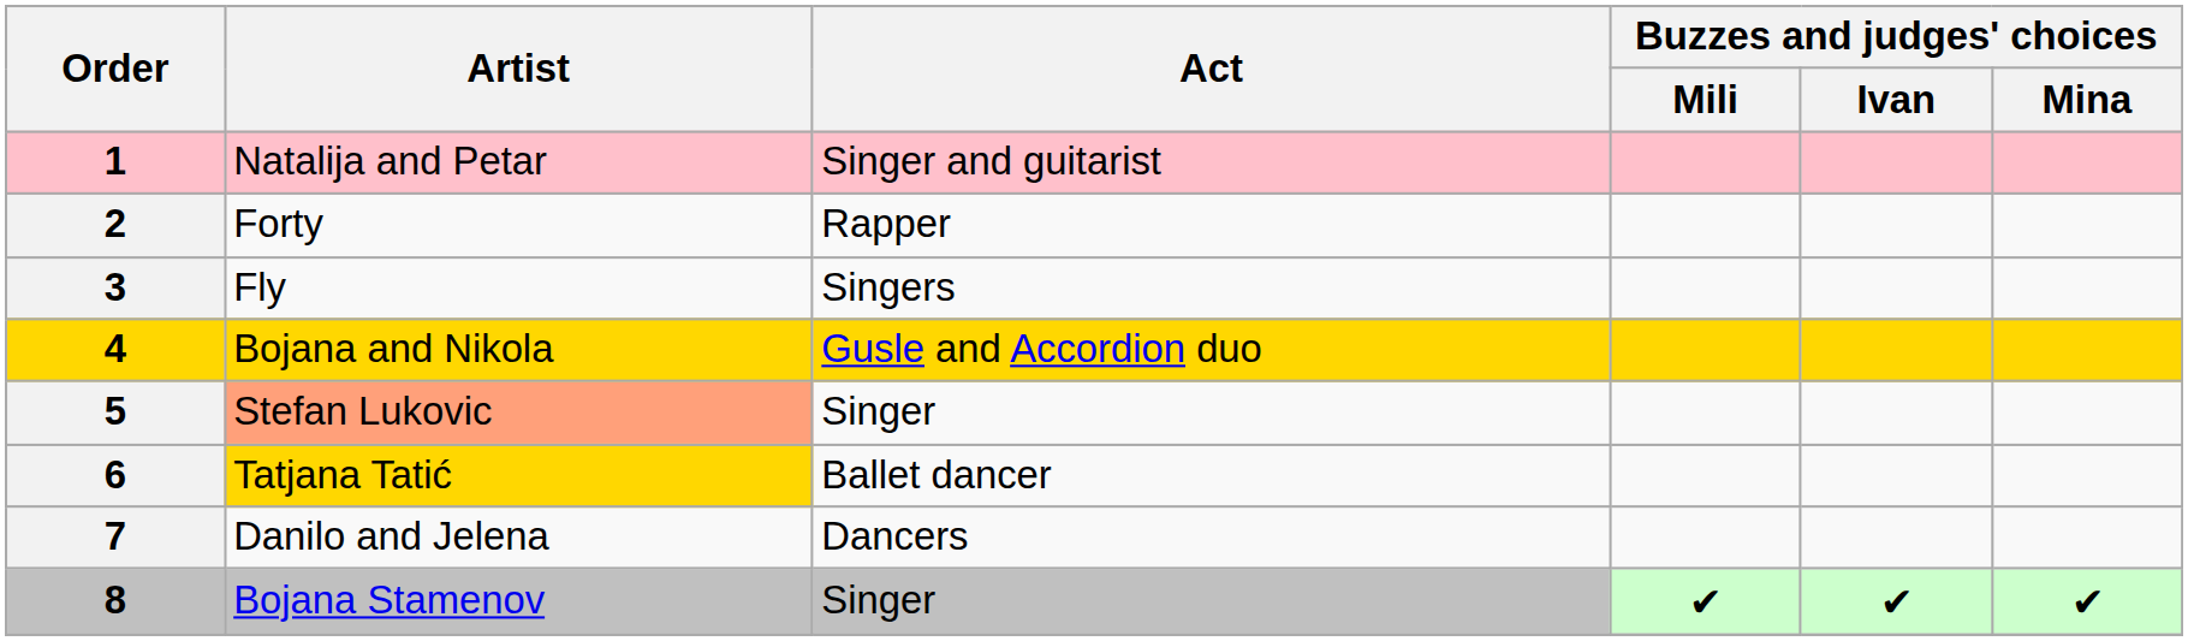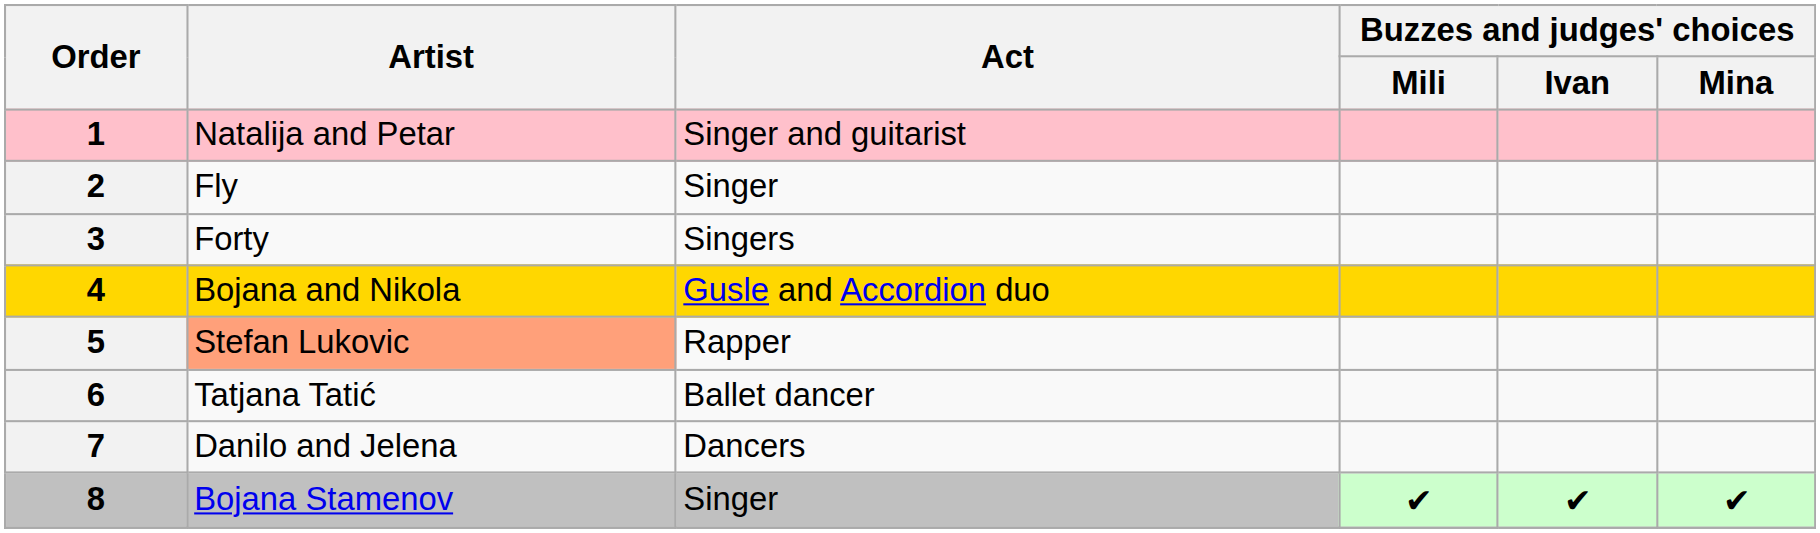 <table class="wikitable" style="width:100%;">
 <tr>
 <th rowspan=2>Order</th>
 <th rowspan=2>Artist</th>
 <th rowspan=2>Act</th>
 <th colspan=3>Buzzes and judges' choices</th>
 </tr>
 <tr>
 <th width="70">Mili</th>
 <th width="70">Ivan</th>
 <th width="70">Mina</th>
 </tr>
 <tr>
 <th style="background:pink;">1</th>
 <td style="background:pink;">Natalija and Petar</td>
 <td style="background:pink;">Singer and guitarist</td>
 <td style="background:pink;"></td>
 <td style="background:pink;"></td>
 <td style="background:pink;"></td>
 </tr>
 <tr>
 <th>2</th>
-<td>Forty</td>
-<td>Rapper</td>
+<td>Fly</td>
+<td>Singer</td>
 <td></td>
 <td></td>
 <td></td>
 </tr>
 <tr>
 <th>3</th>
-<td>Fly</td>
+<td>Forty</td>
 <td>Singers</td>
 <td></td>
 <td></td>
 <td></td>
 </tr>
 <tr>
 <th style="background:gold;">4</th>
 <td style="background:gold;">Bojana and Nikola</td>
 <td style="background:gold;"><a href='#'>Gusle</a> and <a href='#'>Accordion</a> duo</td>
 <td style="background:gold;"></td>
 <td style="background:gold;"></td>
 <td style="background:gold;"></td>
 </tr>
 <tr>
 <th>5</th>
 <td style="background: lightsalmon;">Stefan Lukovic</td>
-<td>Singer</td>
+<td>Rapper</td>
 <td></td>
 <td></td>
 <td></td>
 </tr>
 <tr>
 <th>6</th>
-<td style="background: gold;">Tatjana Tatić</td>
+<td>Tatjana Tatić</td>
 <td>Ballet dancer</td>
 <td></td>
 <td></td>
 <td></td>
 </tr>
 <tr>
 <th>7</th>
 <td>Danilo and Jelena</td>
 <td>Dancers</td>
 <td></td>
 <td></td>
 <td></td>
 </tr>
 <tr>
 <th style="background:silver;">8</th>
 <td style="background:silver;"><a href='#'>Bojana Stamenov</a></td>
 <td style="background:silver;">Singer</td>
 <td style="background:#cfc; text-align:center;">✔</td>
 <td style="background:#cfc; text-align:center;">✔</td>
 <td style="background:#cfc; text-align:center;">✔</td>
 </tr>
 <tr>
 </tr>
 </table>
